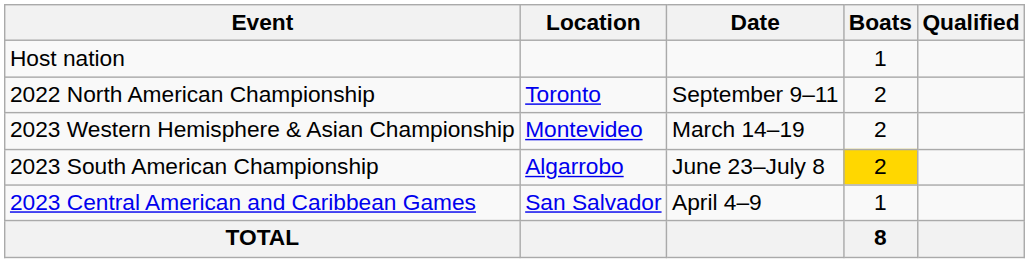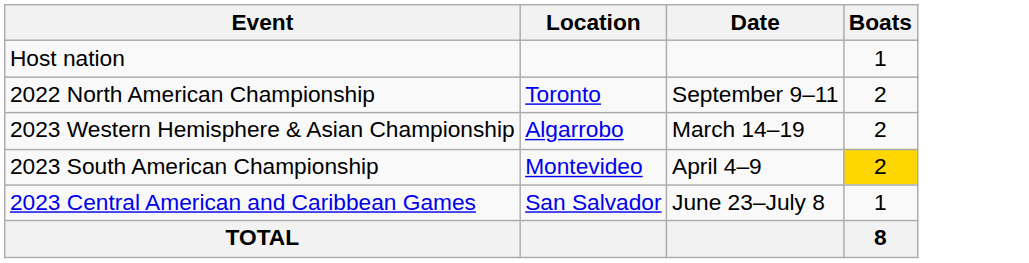 <table class="wikitable">
 <tr>
 <th>Event</th>
 <th>Location</th>
 <th>Date</th>
 <th>Boats</th>
-<th>Qualified</th>
 </tr>
 <tr>
 <td>Host nation</td>
 <td></td>
 <td></td>
 <td align="center">1</td>
-<td></td>
 </tr>
 <tr>
 <td>2022 North American Championship</td>
 <td> <a href='#'>Toronto</a></td>
 <td>September 9–11</td>
 <td align="center">2</td>
-<td><br></td>
 </tr>
 <tr>
 <td>2023 Western Hemisphere & Asian Championship</td>
-<td> <a href='#'>Montevideo</a></td>
+<td> <a href='#'>Algarrobo</a></td>
 <td>March 14–19</td>
 <td align="center">2</td>
-<td><br></td>
 </tr>
 <tr>
 <td>2023 South American Championship</td>
-<td> <a href='#'>Algarrobo</a></td>
-<td>June 23–July 8</td>
+<td> <a href='#'>Montevideo</a></td>
+<td>April 4–9</td>
 <td align="center" style="background: gold;">2</td>
-<td><br></td>
 </tr>
 <tr>
 <td><a href='#'>2023 Central American and Caribbean Games</a></td>
 <td> <a href='#'>San Salvador</a></td>
-<td>April 4–9</td>
+<td>June 23–July 8</td>
 <td align="center">1</td>
-<td></td>
 </tr>
 <tr>
 <th>TOTAL</th>
 <th></th>
 <th></th>
 <th>8</th>
-<th></th>
 </tr>
 </table>
